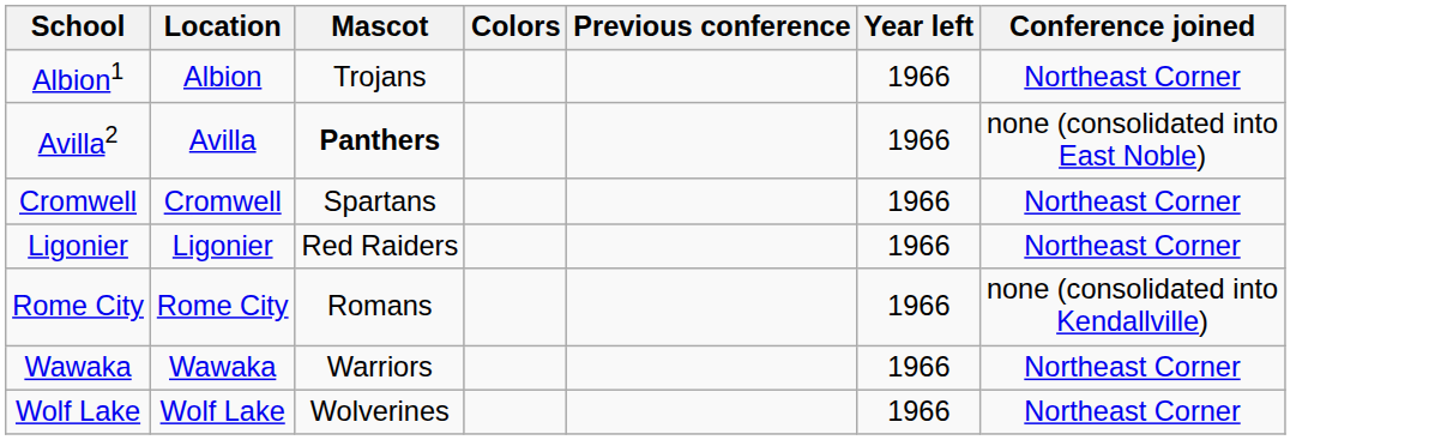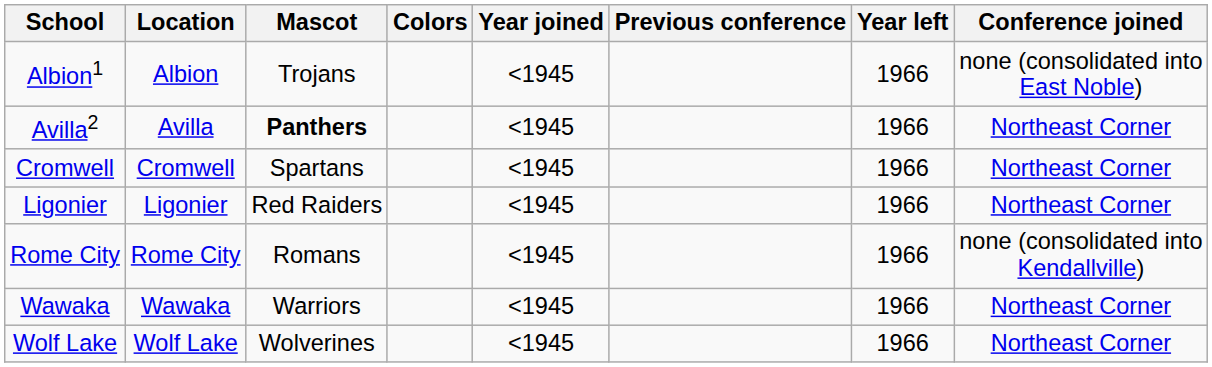 <table class="wikitable" style="text-align:center;">
 <tr>
 <th>School</th>
 <th>Location</th>
 <th>Mascot</th>
 <th>Colors</th>
+<th>Year joined</th>
 <th>Previous conference</th>
 <th>Year left</th>
 <th>Conference joined</th>
 </tr>
 <tr>
 <td><a href='#'>Albion</a><sup>1</sup></td>
 <td><a href='#'>Albion</a></td>
 <td>Trojans</td>
 <td> </td>
+<td><1945</td>
 <td></td>
 <td>1966</td>
-<td><a href='#'>Northeast Corner</a></td>
+<td>none (consolidated into<br><a href='#'>East Noble</a>)</td>
 </tr>
 <tr>
 <td><a href='#'>Avilla</a><sup>2</sup></td>
 <td><a href='#'>Avilla</a></td>
 <td><strong>Panthers</strong></td>
 <td> </td>
+<td><1945</td>
 <td></td>
 <td>1966</td>
-<td>none (consolidated into<br><a href='#'>East Noble</a>)</td>
+<td><a href='#'>Northeast Corner</a></td>
 </tr>
 <tr>
 <td><a href='#'>Cromwell</a></td>
 <td><a href='#'>Cromwell</a></td>
 <td>Spartans</td>
 <td>  </td>
+<td><1945</td>
 <td></td>
 <td>1966</td>
 <td><a href='#'>Northeast Corner</a></td>
 </tr>
 <tr>
 <td><a href='#'>Ligonier</a></td>
 <td><a href='#'>Ligonier</a></td>
 <td>Red Raiders</td>
 <td> </td>
+<td><1945</td>
 <td></td>
 <td>1966</td>
 <td><a href='#'>Northeast Corner</a></td>
 </tr>
 <tr>
 <td><a href='#'>Rome City</a></td>
 <td><a href='#'>Rome City</a></td>
 <td>Romans</td>
 <td> </td>
+<td><1945</td>
 <td></td>
 <td>1966</td>
 <td>none (consolidated into<br><a href='#'>Kendallville</a>)</td>
 </tr>
 <tr>
 <td><a href='#'>Wawaka</a></td>
 <td><a href='#'>Wawaka</a></td>
 <td>Warriors</td>
 <td> </td>
+<td><1945</td>
 <td></td>
 <td>1966</td>
 <td><a href='#'>Northeast Corner</a></td>
 </tr>
 <tr>
 <td><a href='#'>Wolf Lake</a></td>
 <td><a href='#'>Wolf Lake</a></td>
 <td>Wolverines</td>
 <td> </td>
+<td><1945</td>
 <td></td>
 <td>1966</td>
 <td><a href='#'>Northeast Corner</a></td>
 </tr>
 </table>
